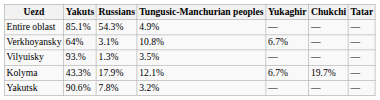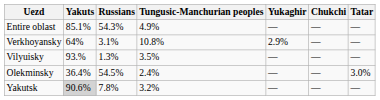 <table class="wikitable">
 <tr>
 <th>Uezd</th>
 <th>Yakuts</th>
 <th>Russians</th>
 <th>Tungusic-Manchurian peoples</th>
 <th>Yukaghir</th>
 <th>Chukchi</th>
 <th>Tatar</th>
 </tr>
 <tr>
 <td>Entire oblast</td>
 <td>85.1%</td>
 <td>54.3%</td>
 <td>4.9%</td>
 <td>—</td>
 <td>—</td>
 <td>—</td>
 </tr>
 <tr>
 <td>Verkhoyansky</td>
 <td>64%</td>
 <td>3.1%</td>
 <td>10.8%</td>
-<td>6.7%</td>
+<td>2.9%</td>
 <td>—</td>
 <td>—</td>
 </tr>
 <tr>
 <td>Vilyuisky</td>
 <td>93.%</td>
 <td>1.3%</td>
 <td>3.5%</td>
 <td>—</td>
 <td>—</td>
 <td>—</td>
 </tr>
 <tr>
-<td>Kolyma</td>
-<td>43.3%</td>
-<td>17.9%</td>
-<td>12.1%</td>
-<td>6.7%</td>
-<td>19.7%</td>
+<td>Olekminsky</td>
+<td>36.4%</td>
+<td>54.5%</td>
+<td>2.4%</td>
 <td>—</td>
+<td>—</td>
+<td>3.0%</td>
 </tr>
 <tr>
 <td>Yakutsk</td>
-<td>90.6%</td>
+<td style="background: lightgrey;">90.6%</td>
 <td>7.8%</td>
 <td>3.2%</td>
 <td>—</td>
 <td>—</td>
 <td>—</td>
 </tr>
 </table>
